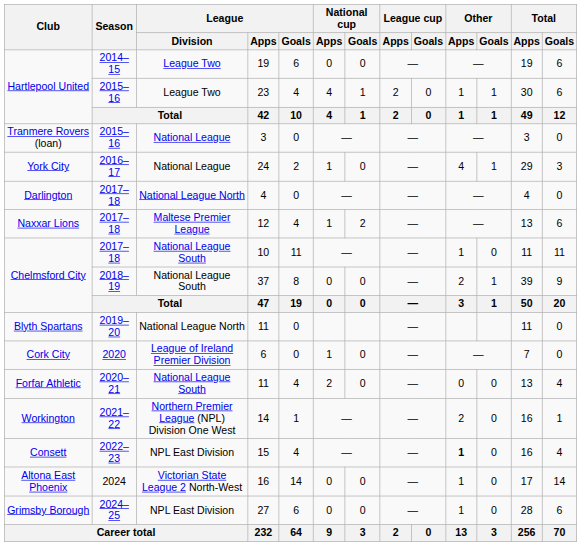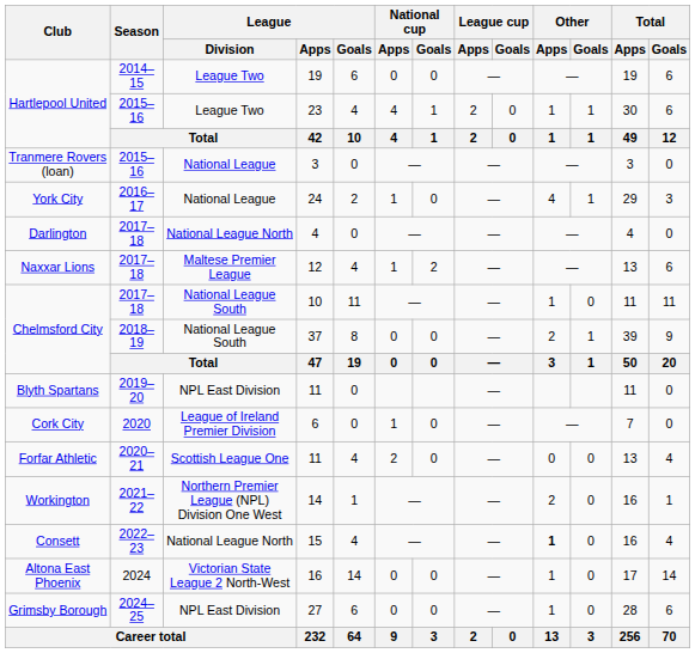 <table class=wikitable style=text-align:center>
 <tr>
 <th rowspan=2>Club</th>
 <th rowspan=2>Season</th>
 <th colspan=3>League</th>
 <th colspan=2>National cup</th>
 <th colspan=2>League cup</th>
 <th colspan=2>Other</th>
 <th colspan=2>Total</th>
 </tr>
 <tr>
 <th>Division</th>
 <th>Apps</th>
 <th>Goals</th>
 <th>Apps</th>
 <th>Goals</th>
 <th>Apps</th>
 <th>Goals</th>
 <th>Apps</th>
 <th>Goals</th>
 <th>Apps</th>
 <th>Goals</th>
 </tr>
 <tr>
 <td rowspan=3><a href='#'>Hartlepool United</a></td>
 <td><a href='#'>2014–15</a></td>
 <td><a href='#'>League Two</a></td>
 <td>19</td>
 <td>6</td>
 <td>0</td>
 <td>0</td>
 <td colspan=2>—</td>
 <td colspan=2>—</td>
 <td>19</td>
 <td>6</td>
 </tr>
 <tr>
 <td><a href='#'>2015–16</a></td>
 <td>League Two</td>
 <td>23</td>
 <td>4</td>
 <td>4</td>
 <td>1</td>
 <td>2</td>
 <td>0</td>
 <td>1</td>
 <td>1</td>
 <td>30</td>
 <td>6</td>
 </tr>
 <tr>
 <th colspan=2>Total</th>
 <th>42</th>
 <th>10</th>
 <th>4</th>
 <th>1</th>
 <th>2</th>
 <th>0</th>
 <th>1</th>
 <th>1</th>
 <th>49</th>
 <th>12</th>
 </tr>
 <tr>
 <td><a href='#'>Tranmere Rovers</a> (loan)</td>
 <td><a href='#'>2015–16</a></td>
 <td><a href='#'>National League</a></td>
 <td>3</td>
 <td>0</td>
 <td colspan=2>—</td>
 <td colspan=2>—</td>
 <td colspan=2>—</td>
 <td>3</td>
 <td>0</td>
 </tr>
 <tr>
 <td><a href='#'>York City</a></td>
 <td><a href='#'>2016–17</a></td>
 <td>National League</td>
 <td>24</td>
 <td>2</td>
 <td>1</td>
 <td>0</td>
 <td colspan=2>—</td>
 <td>4</td>
 <td>1</td>
 <td>29</td>
 <td>3</td>
 </tr>
 <tr>
 <td><a href='#'>Darlington</a></td>
 <td><a href='#'>2017–18</a></td>
 <td><a href='#'>National League North</a></td>
 <td>4</td>
 <td>0</td>
 <td colspan=2>—</td>
 <td colspan=2>—</td>
 <td colspan=2>—</td>
 <td>4</td>
 <td>0</td>
 </tr>
 <tr>
 <td><a href='#'>Naxxar Lions</a></td>
 <td><a href='#'>2017–18</a></td>
 <td><a href='#'>Maltese Premier League</a></td>
 <td>12</td>
 <td>4</td>
 <td>1</td>
 <td>2</td>
 <td colspan=2>—</td>
 <td colspan=2>—</td>
 <td>13</td>
 <td>6</td>
 </tr>
 <tr>
 <td rowspan=3><a href='#'>Chelmsford City</a></td>
 <td><a href='#'>2017–18</a></td>
 <td><a href='#'>National League South</a></td>
 <td>10</td>
 <td>11</td>
 <td colspan=2>—</td>
 <td colspan=2>—</td>
 <td>1</td>
 <td>0</td>
 <td>11</td>
 <td>11</td>
 </tr>
 <tr>
 <td><a href='#'>2018–19</a></td>
 <td>National League South</td>
 <td>37</td>
 <td>8</td>
 <td>0</td>
 <td>0</td>
 <td colspan=2>—</td>
 <td>2</td>
 <td>1</td>
 <td>39</td>
 <td>9</td>
 </tr>
 <tr>
 <th colspan=2>Total</th>
 <th>47</th>
 <th>19</th>
 <th>0</th>
 <th>0</th>
 <th colspan=2>—</th>
 <th>3</th>
 <th>1</th>
 <th>50</th>
 <th>20</th>
 </tr>
 <tr>
 <td><a href='#'>Blyth Spartans</a></td>
 <td><a href='#'>2019–20</a></td>
-<td>National League North</td>
+<td>NPL East Division</td>
 <td>11</td>
 <td>0</td>
 <td></td>
 <td></td>
 <td colspan=2>—</td>
 <td></td>
 <td></td>
 <td>11</td>
 <td>0</td>
 </tr>
 <tr>
 <td><a href='#'>Cork City</a></td>
 <td><a href='#'>2020</a></td>
 <td><a href='#'>League of Ireland Premier Division</a></td>
 <td>6</td>
 <td>0</td>
 <td>1</td>
 <td>0</td>
 <td colspan=2>—</td>
 <td colspan=2>—</td>
 <td>7</td>
 <td>0</td>
 </tr>
 <tr>
 <td><a href='#'>Forfar Athletic</a></td>
 <td><a href='#'>2020–21</a></td>
-<td><a href='#'>National League South</a></td>
+<td><a href='#'>Scottish League One</a></td>
 <td>11</td>
 <td>4</td>
 <td>2</td>
 <td>0</td>
 <td colspan="2">—</td>
 <td>0</td>
 <td>0</td>
 <td>13</td>
 <td>4</td>
 </tr>
 <tr>
 <td><a href='#'>Workington</a></td>
 <td><a href='#'>2021–22</a></td>
 <td><a href='#'>Northern Premier League</a> (NPL)<br>Division One West</td>
 <td>14</td>
 <td>1</td>
 <td colspan="2">—</td>
 <td colspan="2">—</td>
 <td>2</td>
 <td>0</td>
 <td>16</td>
 <td>1</td>
 </tr>
 <tr>
 <td><a href='#'>Consett</a></td>
 <td><a href='#'>2022–23</a></td>
-<td>NPL East Division</td>
+<td>National League North</td>
 <td>15</td>
 <td>4</td>
 <td colspan="2">—</td>
 <td colspan="2">—</td>
 <td><strong>1</strong></td>
 <td>0</td>
 <td>16</td>
 <td>4</td>
 </tr>
 <tr>
 <td><a href='#'>Altona East Phoenix</a></td>
 <td>2024</td>
 <td><a href='#'>Victorian State League 2</a> North-West</td>
 <td>16</td>
 <td>14</td>
 <td>0</td>
 <td>0</td>
 <td colspan="2">—</td>
 <td>1</td>
 <td>0</td>
 <td>17</td>
 <td>14</td>
 </tr>
 <tr>
 <td><a href='#'>Grimsby Borough</a></td>
 <td><a href='#'>2024–25</a></td>
 <td>NPL East Division</td>
 <td>27</td>
 <td>6</td>
 <td>0</td>
 <td>0</td>
 <td colspan="2">—</td>
 <td>1</td>
 <td>0</td>
 <td>28</td>
 <td>6</td>
 </tr>
 <tr>
 <th colspan="3">Career total</th>
 <th>232</th>
 <th>64</th>
 <th>9</th>
 <th>3</th>
 <th>2</th>
 <th>0</th>
 <th>13</th>
 <th>3</th>
 <th>256</th>
 <th>70</th>
 </tr>
 </table>
